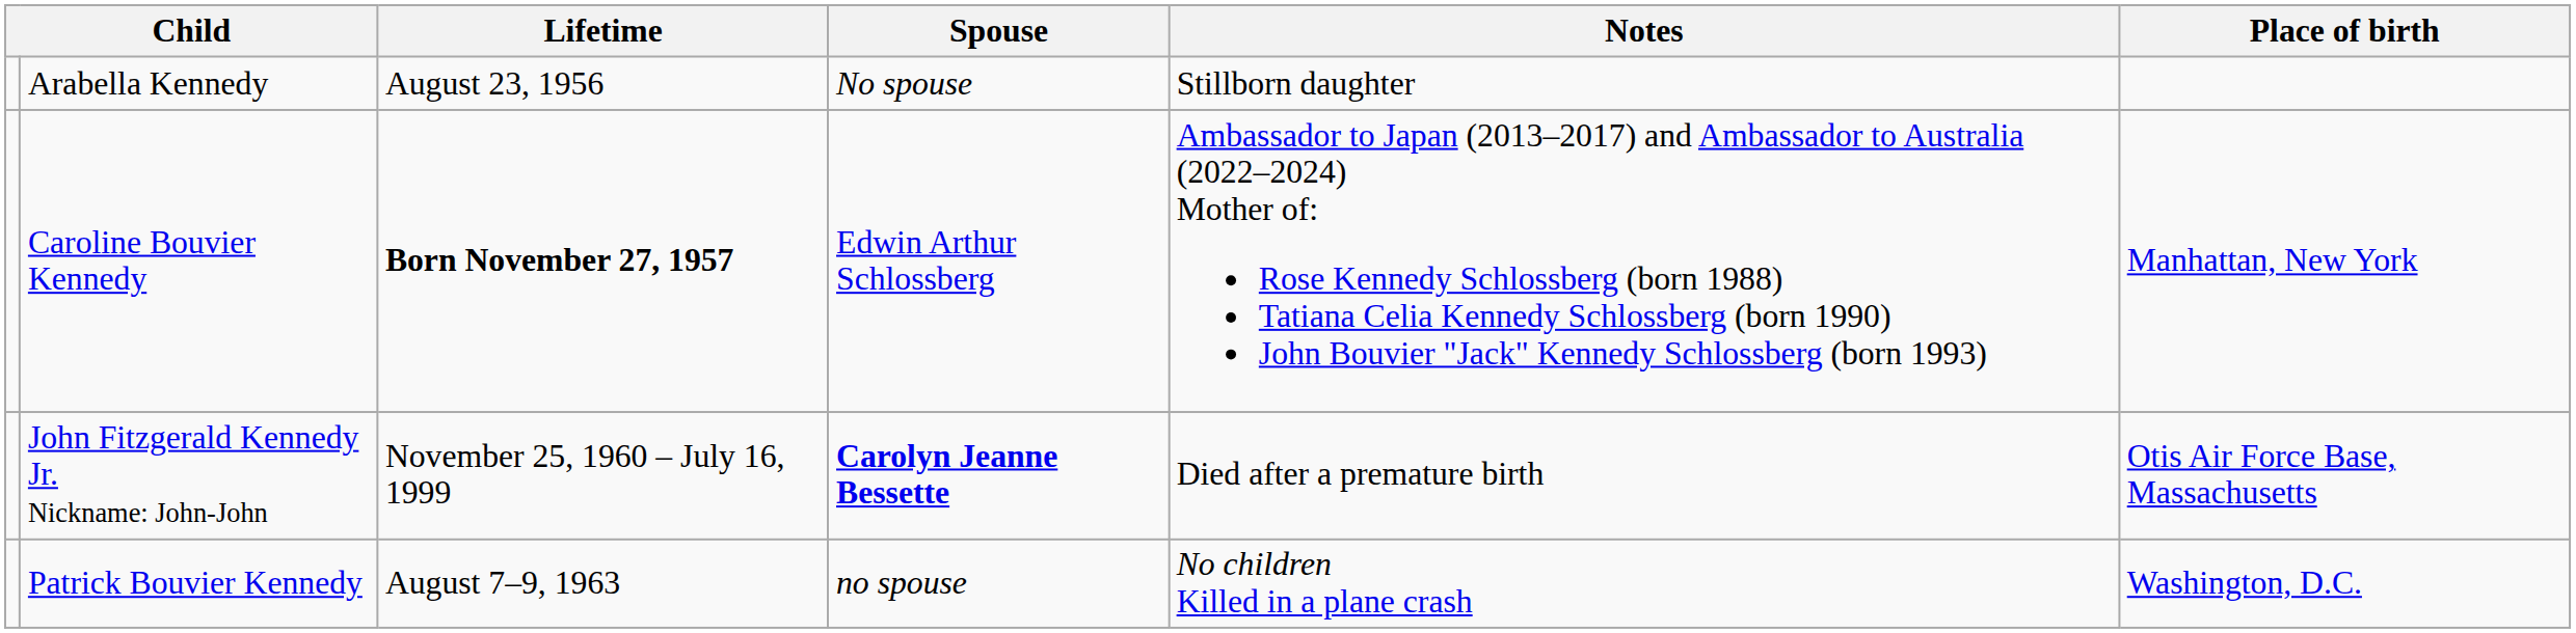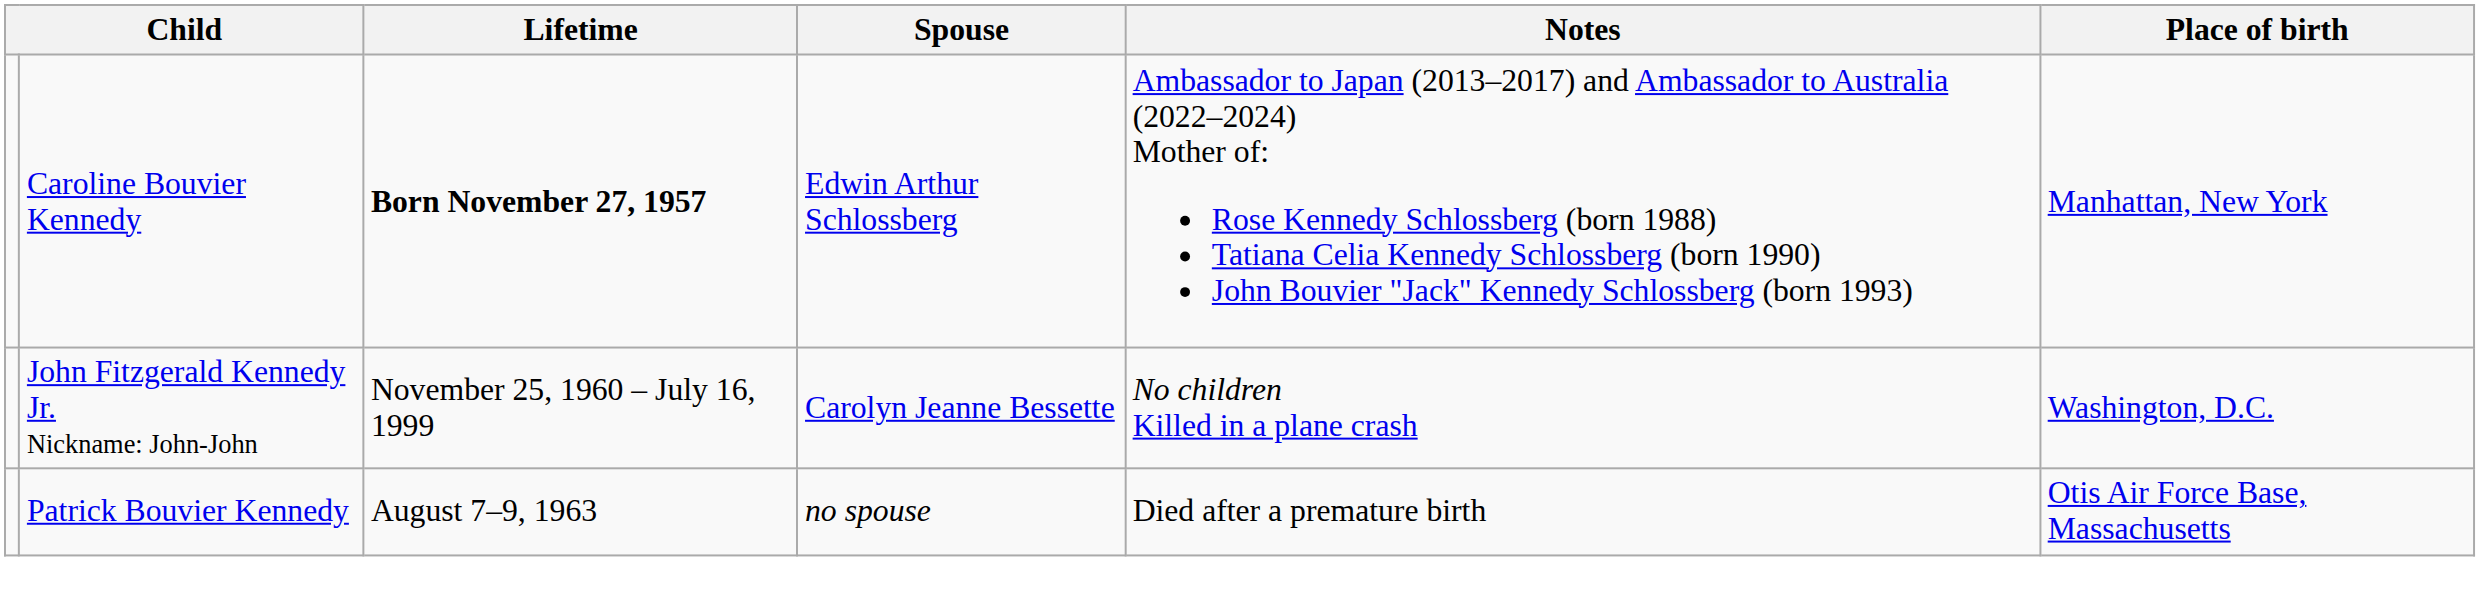 <table class="wikitable">
 <tr>
 <th colspan="2">Child</th>
 <th>Lifetime</th>
 <th>Spouse</th>
 <th>Notes</th>
 <th>Place of birth</th>
-</tr>
-<tr>
-<td></td>
-<td>Arabella Kennedy</td>
-<td>August 23, 1956</td>
-<td><em>No spouse</em></td>
-<td>Stillborn daughter</td>
-<td></td>
 </tr>
 <tr>
 <td></td>
 <td><a href='#'>Caroline Bouvier Kennedy</a></td>
 <td><strong>Born November 27, 1957</strong></td>
 <td><a href='#'>Edwin Arthur Schlossberg</a></td>
 <td><a href='#'>Ambassador to Japan</a> (2013–2017) and <a href='#'>Ambassador to Australia</a> (2022–2024)<br>Mother of:<ul><li><a href='#'>Rose Kennedy Schlossberg</a> (born 1988)</li><li><a href='#'>Tatiana Celia Kennedy Schlossberg</a> (born 1990)</li><li><a href='#'>John Bouvier "Jack" Kennedy Schlossberg</a> (born 1993)</li></ul></td>
 <td><a href='#'>Manhattan, New York</a></td>
 </tr>
 <tr>
 <td></td>
 <td><a href='#'>John Fitzgerald Kennedy Jr.</a><br><small>Nickname: John-John</small></td>
 <td>November 25, 1960 – July 16, 1999</td>
-<td><strong><a href='#'>Carolyn Jeanne Bessette</a></strong></td>
-<td>Died after a premature birth</td>
-<td><a href='#'>Otis Air Force Base, Massachusetts</a></td>
+<td><a href='#'>Carolyn Jeanne Bessette</a></td>
+<td><em>No children</em><br><a href='#'>Killed in a plane crash</a></td>
+<td><a href='#'>Washington, D.C.</a></td>
 </tr>
 <tr>
 <td></td>
 <td><a href='#'>Patrick Bouvier Kennedy</a></td>
 <td>August 7–9, 1963</td>
 <td><em>no spouse</em></td>
-<td><em>No children</em><br><a href='#'>Killed in a plane crash</a></td>
-<td><a href='#'>Washington, D.C.</a></td>
+<td>Died after a premature birth</td>
+<td><a href='#'>Otis Air Force Base, Massachusetts</a></td>
 </tr>
 </table>
